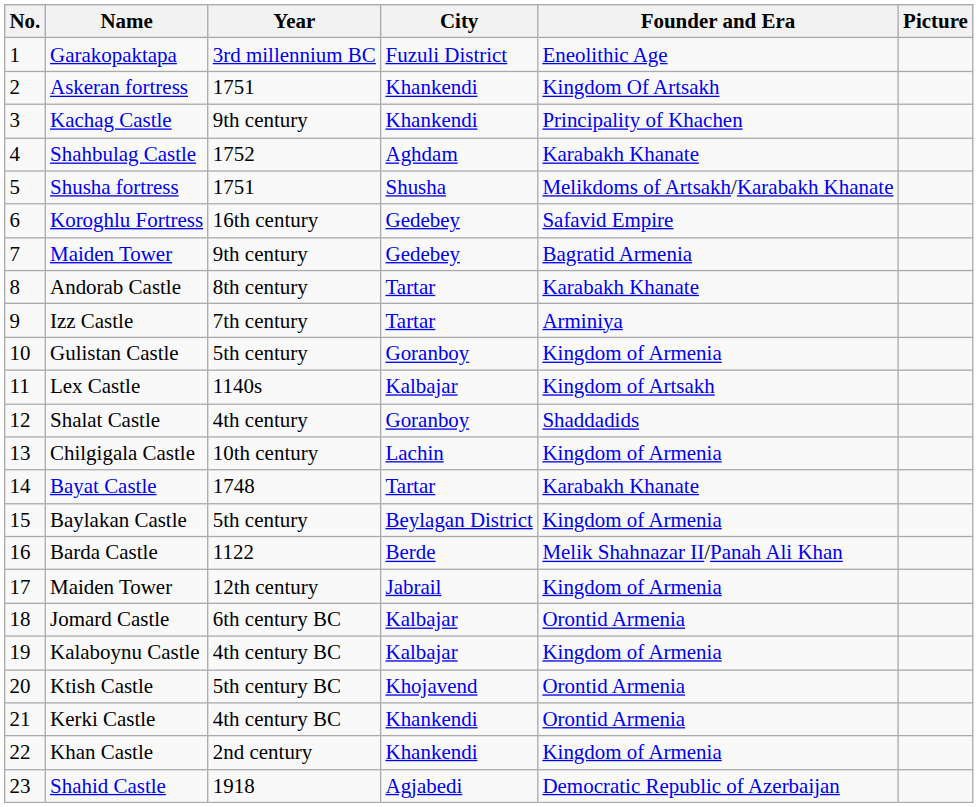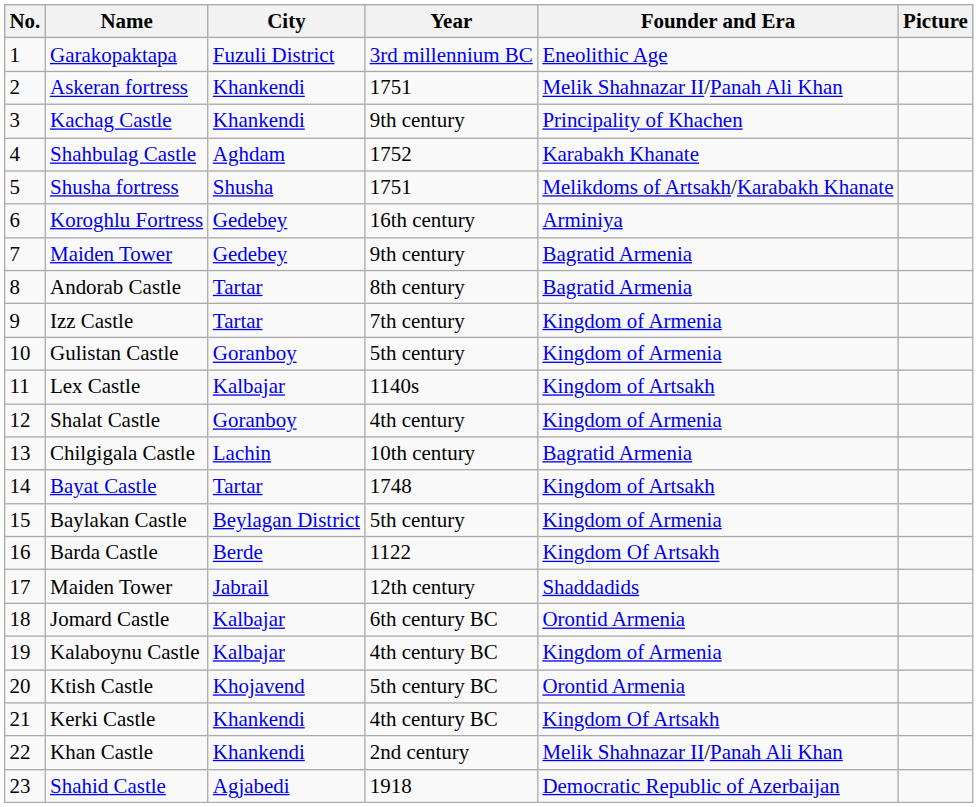 <table class="sortable wikitable">
 <tr style="background:#ccf;">
 <th>No.</th>
 <th>Name</th>
+<th>City</th>
 <th>Year</th>
-<th>City</th>
 <th>Founder and Era</th>
 <th>Picture</th>
 </tr>
 <tr>
 <td>1</td>
 <td><a href='#'>Garakopaktapa</a></td>
+<td><a href='#'>Fuzuli District</a></td>
 <td><a href='#'>3rd millennium BC</a></td>
-<td><a href='#'>Fuzuli District</a></td>
 <td><a href='#'>Eneolithic Age</a></td>
 <td></td>
 </tr>
 <tr>
 <td>2</td>
 <td><a href='#'>Askeran fortress</a></td>
+<td><a href='#'>Khankendi</a></td>
 <td>1751</td>
-<td><a href='#'>Khankendi</a></td>
-<td><a href='#'>Kingdom Of Artsakh</a></td>
+<td><a href='#'>Melik Shahnazar II</a>/<a href='#'>Panah Ali Khan</a></td>
 <td></td>
 </tr>
 <tr>
 <td>3</td>
 <td><a href='#'>Kachag Castle</a></td>
+<td><a href='#'>Khankendi</a></td>
 <td>9th century</td>
-<td><a href='#'>Khankendi</a></td>
 <td><a href='#'>Principality of Khachen</a></td>
 <td></td>
 </tr>
 <tr>
 <td>4</td>
 <td><a href='#'>Shahbulag Castle</a></td>
+<td><a href='#'>Aghdam</a></td>
 <td>1752</td>
-<td><a href='#'>Aghdam</a></td>
 <td><a href='#'>Karabakh Khanate</a></td>
 <td></td>
 </tr>
 <tr>
 <td>5</td>
 <td><a href='#'>Shusha fortress</a></td>
+<td><a href='#'>Shusha</a></td>
 <td>1751</td>
-<td><a href='#'>Shusha</a></td>
 <td><a href='#'>Melikdoms of Artsakh</a>/<a href='#'>Karabakh Khanate</a></td>
 <td></td>
 </tr>
 <tr>
 <td>6</td>
 <td><a href='#'>Koroghlu Fortress</a></td>
+<td><a href='#'>Gedebey</a></td>
 <td>16th century</td>
-<td><a href='#'>Gedebey</a></td>
-<td><a href='#'>Safavid Empire</a></td>
+<td><a href='#'>Arminiya</a></td>
 <td></td>
 </tr>
 <tr>
 <td>7</td>
 <td><a href='#'>Maiden Tower</a></td>
+<td><a href='#'>Gedebey</a></td>
 <td>9th century</td>
-<td><a href='#'>Gedebey</a></td>
 <td><a href='#'>Bagratid Armenia</a></td>
 <td></td>
 </tr>
 <tr>
 <td>8</td>
 <td>Andorab Castle</td>
+<td><a href='#'>Tartar</a></td>
 <td>8th century</td>
-<td><a href='#'>Tartar</a></td>
-<td><a href='#'>Karabakh Khanate</a></td>
+<td><a href='#'>Bagratid Armenia</a></td>
 <td></td>
 </tr>
 <tr>
 <td>9</td>
 <td>Izz Castle</td>
+<td><a href='#'>Tartar</a></td>
 <td>7th century</td>
-<td><a href='#'>Tartar</a></td>
-<td><a href='#'>Arminiya</a></td>
+<td><a href='#'>Kingdom of Armenia</a></td>
 <td></td>
 </tr>
 <tr>
 <td>10</td>
 <td>Gulistan Castle</td>
+<td><a href='#'>Goranboy</a></td>
 <td>5th century</td>
-<td><a href='#'>Goranboy</a></td>
 <td><a href='#'>Kingdom of Armenia</a></td>
 <td></td>
 </tr>
 <tr>
 <td>11</td>
 <td>Lex Castle</td>
+<td><a href='#'>Kalbajar</a></td>
 <td>1140s</td>
-<td><a href='#'>Kalbajar</a></td>
 <td><a href='#'>Kingdom of Artsakh</a></td>
 <td></td>
 </tr>
 <tr>
 <td>12</td>
 <td>Shalat Castle</td>
+<td><a href='#'>Goranboy</a></td>
 <td>4th century</td>
-<td><a href='#'>Goranboy</a></td>
-<td><a href='#'>Shaddadids</a></td>
+<td><a href='#'>Kingdom of Armenia</a></td>
 <td></td>
 </tr>
 <tr>
 <td>13</td>
 <td>Chilgigala Castle</td>
+<td><a href='#'>Lachin</a></td>
 <td>10th century</td>
-<td><a href='#'>Lachin</a></td>
-<td><a href='#'>Kingdom of Armenia</a></td>
+<td><a href='#'>Bagratid Armenia</a></td>
 <td></td>
 </tr>
 <tr>
 <td>14</td>
 <td><a href='#'>Bayat Castle</a></td>
+<td><a href='#'>Tartar</a></td>
 <td>1748</td>
-<td><a href='#'>Tartar</a></td>
-<td><a href='#'>Karabakh Khanate</a></td>
+<td><a href='#'>Kingdom of Artsakh</a></td>
 <td></td>
 </tr>
 <tr>
 <td>15</td>
 <td>Baylakan Castle</td>
+<td><a href='#'>Beylagan District</a></td>
 <td>5th century</td>
-<td><a href='#'>Beylagan District</a></td>
 <td><a href='#'>Kingdom of Armenia</a></td>
 <td></td>
 </tr>
 <tr>
 <td>16</td>
 <td>Barda Castle</td>
+<td><a href='#'>Berde</a></td>
 <td>1122</td>
-<td><a href='#'>Berde</a></td>
-<td><a href='#'>Melik Shahnazar II</a>/<a href='#'>Panah Ali Khan</a></td>
+<td><a href='#'>Kingdom Of Artsakh</a></td>
 <td></td>
 </tr>
 <tr>
 <td>17</td>
 <td>Maiden Tower</td>
+<td><a href='#'>Jabrail</a></td>
 <td>12th century</td>
-<td><a href='#'>Jabrail</a></td>
-<td><a href='#'>Kingdom of Armenia</a></td>
+<td><a href='#'>Shaddadids</a></td>
 <td></td>
 </tr>
 <tr>
 <td>18</td>
 <td>Jomard Castle</td>
+<td><a href='#'>Kalbajar</a></td>
 <td>6th century BC</td>
-<td><a href='#'>Kalbajar</a></td>
 <td><a href='#'>Orontid Armenia</a></td>
 <td></td>
 </tr>
 <tr>
 <td>19</td>
 <td>Kalaboynu Castle</td>
+<td><a href='#'>Kalbajar</a></td>
 <td>4th century BC</td>
-<td><a href='#'>Kalbajar</a></td>
 <td><a href='#'>Kingdom of Armenia</a></td>
 <td></td>
 </tr>
 <tr>
 <td>20</td>
 <td>Ktish Castle</td>
+<td><a href='#'>Khojavend</a></td>
 <td>5th century BC</td>
-<td><a href='#'>Khojavend</a></td>
 <td><a href='#'>Orontid Armenia</a></td>
 <td></td>
 </tr>
 <tr>
 <td>21</td>
 <td>Kerki Castle</td>
+<td><a href='#'>Khankendi</a></td>
 <td>4th century BC</td>
-<td><a href='#'>Khankendi</a></td>
-<td><a href='#'>Orontid Armenia</a></td>
+<td><a href='#'>Kingdom Of Artsakh</a></td>
 <td></td>
 </tr>
 <tr>
 <td>22</td>
 <td>Khan Castle</td>
+<td><a href='#'>Khankendi</a></td>
 <td>2nd century</td>
-<td><a href='#'>Khankendi</a></td>
-<td><a href='#'>Kingdom of Armenia</a></td>
+<td><a href='#'>Melik Shahnazar II</a>/<a href='#'>Panah Ali Khan</a></td>
 <td></td>
 </tr>
 <tr>
 <td>23</td>
 <td><a href='#'>Shahid Castle</a></td>
+<td><a href='#'>Agjabedi</a></td>
 <td>1918</td>
-<td><a href='#'>Agjabedi</a></td>
 <td><a href='#'>Democratic Republic of Azerbaijan</a></td>
 <td></td>
 </tr>
 </table>
